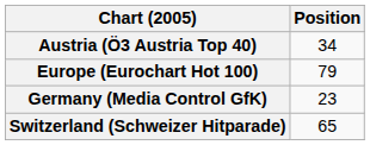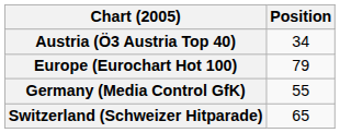 <table class="wikitable sortable plainrowheaders" style="text-align:center">
 <tr>
 <th scope="col">Chart (2005)</th>
 <th scope="col">Position</th>
 </tr>
 <tr>
 <th scope="row">Austria (Ö3 Austria Top 40)</th>
 <td>34</td>
 </tr>
 <tr>
 <th scope="row">Europe (Eurochart Hot 100)</th>
 <td>79</td>
 </tr>
 <tr>
 <th scope="row">Germany (Media Control GfK)</th>
-<td>23</td>
+<td>55</td>
 </tr>
 <tr>
 <th scope="row">Switzerland (Schweizer Hitparade)</th>
 <td>65</td>
 </tr>
 </table>
